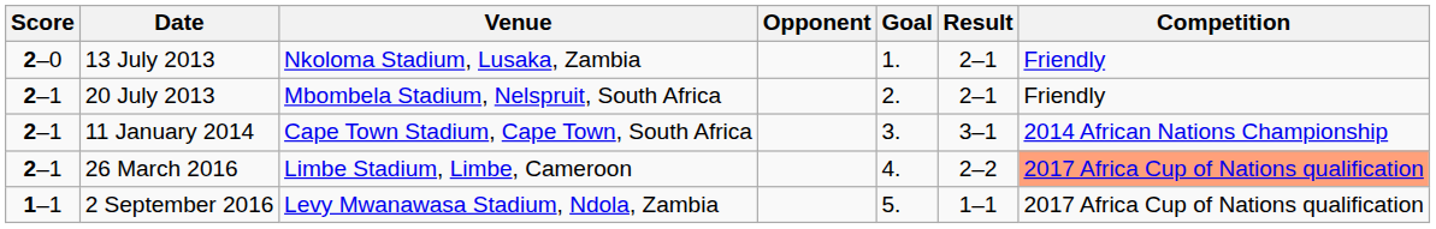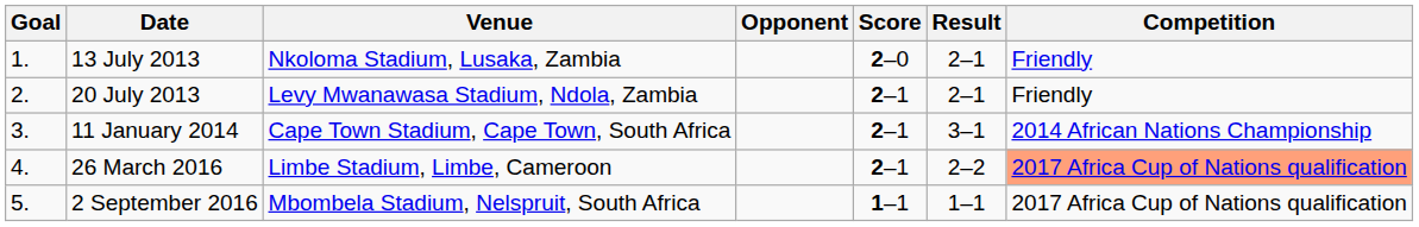 <table class="wikitable plainrowheaders sortable">
 <tr>
-<th>Score</th>
+<th>Goal</th>
 <th>Date</th>
 <th>Venue</th>
 <th>Opponent</th>
-<th>Goal</th>
+<th>Score</th>
 <th>Result</th>
 <th>Competition</th>
 </tr>
 <tr>
-<td align=center><strong>2</strong>–0</td>
+<td>1.</td>
 <td>13 July 2013</td>
 <td><a href='#'>Nkoloma Stadium</a>, <a href='#'>Lusaka</a>, Zambia</td>
 <td></td>
-<td>1.</td>
+<td align=center><strong>2</strong>–0</td>
 <td align=center>2–1</td>
 <td><a href='#'>Friendly</a></td>
 </tr>
 <tr>
+<td>2.</td>
+<td>20 July 2013</td>
+<td><a href='#'>Levy Mwanawasa Stadium</a>, <a href='#'>Ndola</a>, Zambia</td>
+<td></td>
 <td align=center><strong>2</strong>–1</td>
-<td>20 July 2013</td>
-<td><a href='#'>Mbombela Stadium</a>, <a href='#'>Nelspruit</a>, South Africa</td>
-<td></td>
-<td>2.</td>
 <td align=center>2–1</td>
 <td>Friendly</td>
 </tr>
 <tr>
-<td align=center><strong>2</strong>–1</td>
+<td>3.</td>
 <td>11 January 2014</td>
 <td><a href='#'>Cape Town Stadium</a>, <a href='#'>Cape Town</a>, South Africa</td>
 <td></td>
-<td>3.</td>
+<td align=center><strong>2</strong>–1</td>
 <td align=center>3–1</td>
 <td><a href='#'>2014 African Nations Championship</a></td>
 </tr>
 <tr>
-<td align=center><strong>2</strong>–1</td>
+<td>4.</td>
 <td>26 March 2016</td>
 <td><a href='#'>Limbe Stadium</a>, <a href='#'>Limbe</a>, Cameroon</td>
 <td></td>
-<td>4.</td>
+<td align=center><strong>2</strong>–1</td>
 <td align=center>2–2</td>
 <td style="background: lightsalmon;"><a href='#'>2017 Africa Cup of Nations qualification</a></td>
 </tr>
 <tr>
+<td>5.</td>
+<td>2 September 2016</td>
+<td><a href='#'>Mbombela Stadium</a>, <a href='#'>Nelspruit</a>, South Africa</td>
+<td></td>
 <td align=center><strong>1</strong>–1</td>
-<td>2 September 2016</td>
-<td><a href='#'>Levy Mwanawasa Stadium</a>, <a href='#'>Ndola</a>, Zambia</td>
-<td></td>
-<td>5.</td>
 <td align=center>1–1</td>
 <td>2017 Africa Cup of Nations qualification</td>
 </tr>
 </table>
